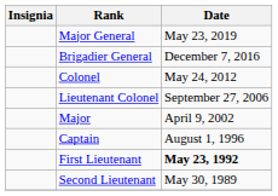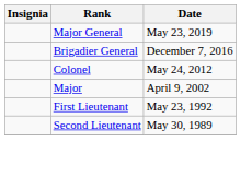 <table class="wikitable">
 <tr>
 <th>Insignia</th>
 <th>Rank</th>
 <th>Date</th>
 </tr>
 <tr>
 <td></td>
 <td><a href='#'>Major General</a></td>
 <td>May 23, 2019</td>
 </tr>
 <tr>
 <td></td>
 <td><a href='#'>Brigadier General</a></td>
 <td>December 7, 2016</td>
 </tr>
 <tr>
 <td></td>
 <td><a href='#'>Colonel</a></td>
 <td>May 24, 2012</td>
 </tr>
 <tr>
 <td></td>
-<td><a href='#'>Lieutenant Colonel</a></td>
-<td>September 27, 2006</td>
-</tr>
-<tr>
-<td></td>
 <td><a href='#'>Major</a></td>
 <td>April 9, 2002</td>
 </tr>
 <tr>
 <td></td>
-<td><a href='#'>Captain</a></td>
-<td>August 1, 1996</td>
-</tr>
-<tr>
-<td></td>
 <td><a href='#'>First Lieutenant</a></td>
-<td><strong>May 23, 1992</strong></td>
+<td>May 23, 1992</td>
 </tr>
 <tr>
 <td></td>
 <td><a href='#'>Second Lieutenant</a></td>
 <td>May 30, 1989</td>
 </tr>
 <tr>
 </tr>
 </table>
